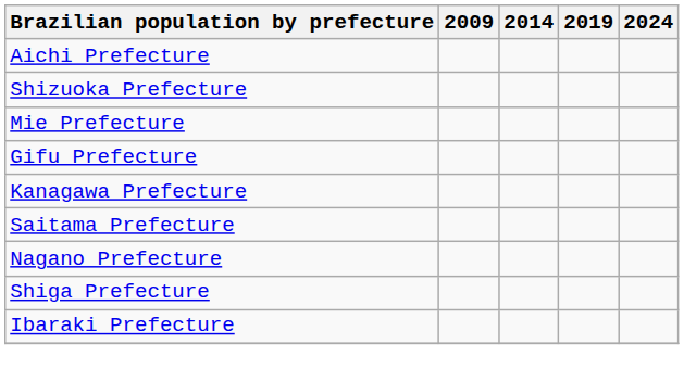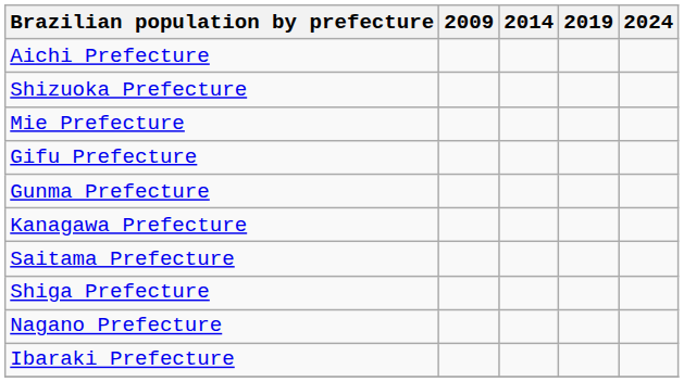 <table class="wikitable sortable">
 <tr>
 <th>Brazilian population by prefecture</th>
 <th>2009</th>
 <th>2014</th>
 <th>2019</th>
 <th>2024</th>
 </tr>
 <tr>
 <td><a href='#'>Aichi Prefecture</a></td>
 <td align="right"></td>
 <td align="right"></td>
 <td align="right"></td>
 <td align="right"></td>
 </tr>
 <tr>
 <td><a href='#'>Shizuoka Prefecture</a></td>
 <td align="right"></td>
 <td align="right"></td>
 <td align="right"></td>
 <td align="right"></td>
 </tr>
 <tr>
 <td><a href='#'>Mie Prefecture</a></td>
 <td align="right"></td>
 <td align="right"></td>
 <td align="right"></td>
 <td align="right"></td>
 </tr>
 <tr>
 <td><a href='#'>Gifu Prefecture</a></td>
 <td align="right"></td>
 <td align="right"></td>
 <td align="right"></td>
 <td align="right"></td>
 </tr>
 <tr>
+<td><a href='#'>Gunma Prefecture</a></td>
+<td align="right"></td>
+<td align="right"></td>
+<td align="right"></td>
+<td align="right"></td>
+</tr>
+<tr>
 <td><a href='#'>Kanagawa Prefecture</a></td>
 <td align="right"></td>
 <td align="right"></td>
 <td align="right"></td>
 <td align="right"></td>
 </tr>
 <tr>
 <td><a href='#'>Saitama Prefecture</a></td>
 <td align="right"></td>
 <td align="right"></td>
 <td align="right"></td>
 <td align="right"></td>
 </tr>
 <tr>
-<td><a href='#'>Nagano Prefecture</a></td>
+<td><a href='#'>Shiga Prefecture</a></td>
 <td align="right"></td>
 <td align="right"></td>
 <td align="right"></td>
 <td align="right"></td>
 </tr>
 <tr>
-<td><a href='#'>Shiga Prefecture</a></td>
+<td><a href='#'>Nagano Prefecture</a></td>
 <td align="right"></td>
 <td align="right"></td>
 <td align="right"></td>
 <td align="right"></td>
 </tr>
 <tr>
 <td><a href='#'>Ibaraki Prefecture</a></td>
 <td align="right"></td>
 <td align="right"></td>
 <td align="right"></td>
 <td align="right"></td>
 </tr>
 <tr>
 </tr>
 </table>
